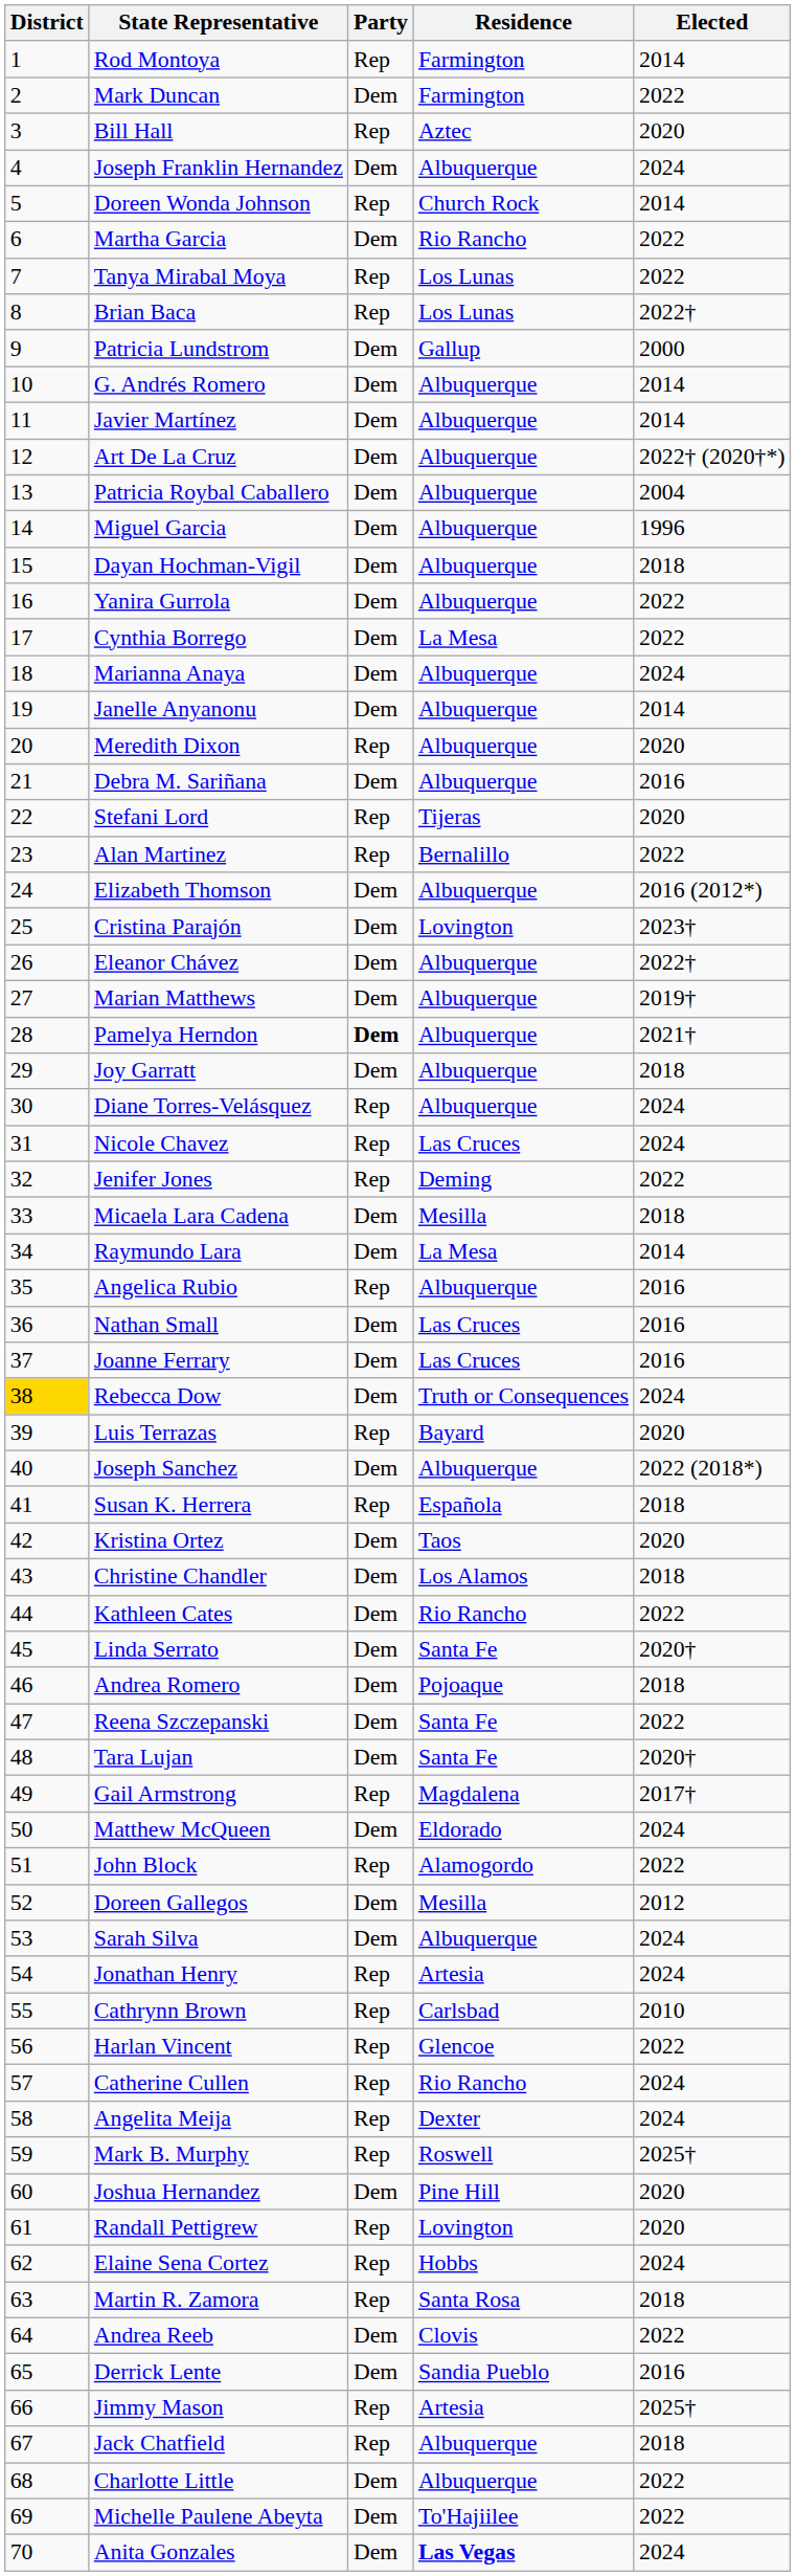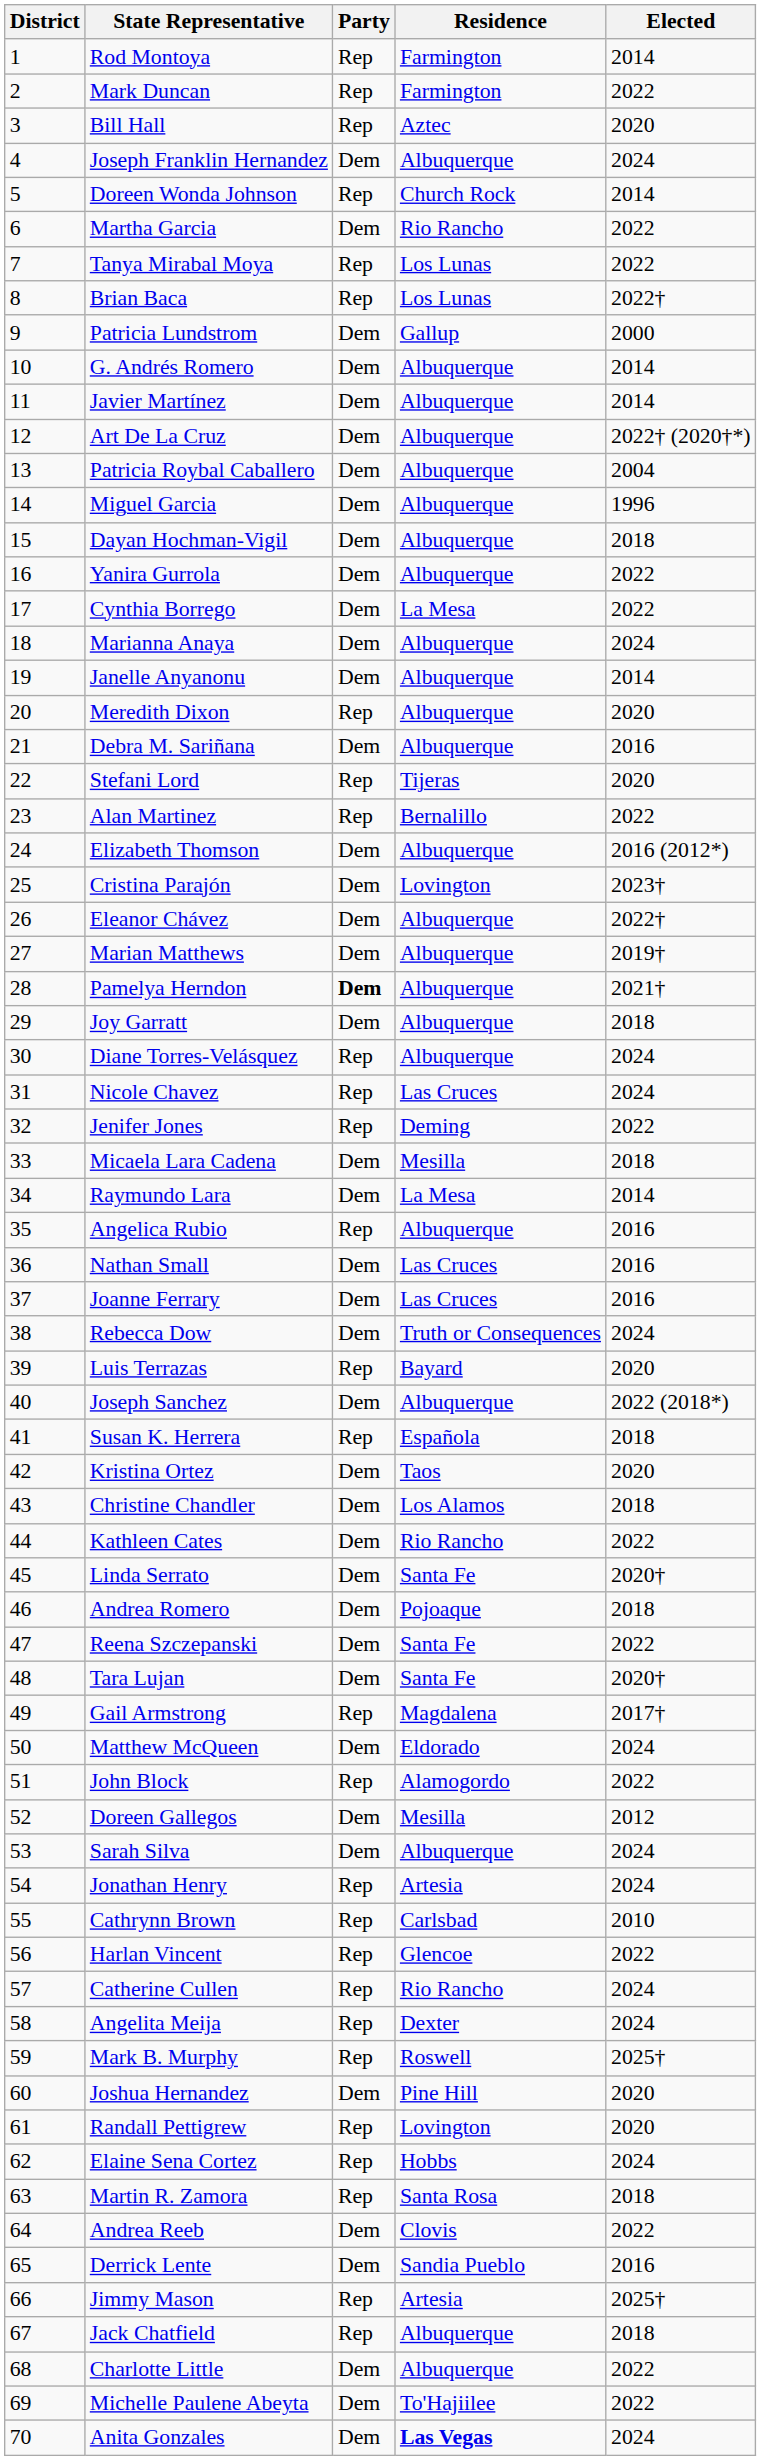 <table class="wikitable sortable">
 <tr>
 <th>District</th>
 <th>State Representative</th>
 <th>Party</th>
 <th>Residence</th>
 <th>Elected</th>
 </tr>
 <tr>
 <td>1</td>
 <td><a href='#'>Rod Montoya</a></td>
 <td>Rep</td>
 <td><a href='#'>Farmington</a></td>
 <td>2014</td>
 </tr>
 <tr>
 <td>2</td>
 <td><a href='#'>Mark Duncan</a></td>
-<td>Dem</td>
+<td>Rep</td>
 <td><a href='#'>Farmington</a></td>
 <td>2022</td>
 </tr>
 <tr>
 <td>3</td>
 <td><a href='#'>Bill Hall</a></td>
 <td>Rep</td>
 <td><a href='#'>Aztec</a></td>
 <td>2020</td>
 </tr>
 <tr>
 <td>4</td>
 <td><a href='#'>Joseph Franklin Hernandez</a></td>
 <td>Dem</td>
 <td><a href='#'>Albuquerque</a></td>
 <td>2024</td>
 </tr>
 <tr>
 <td>5</td>
 <td><a href='#'>Doreen Wonda Johnson</a></td>
 <td>Rep</td>
 <td><a href='#'>Church Rock</a></td>
 <td>2014</td>
 </tr>
 <tr>
 <td>6</td>
 <td><a href='#'>Martha Garcia</a></td>
 <td>Dem</td>
 <td><a href='#'>Rio Rancho</a></td>
 <td>2022</td>
 </tr>
 <tr>
 <td>7</td>
 <td><a href='#'>Tanya Mirabal Moya</a></td>
 <td>Rep</td>
 <td><a href='#'>Los Lunas</a></td>
 <td>2022</td>
 </tr>
 <tr>
 <td>8</td>
 <td><a href='#'>Brian Baca</a></td>
 <td>Rep</td>
 <td><a href='#'>Los Lunas</a></td>
 <td>2022†</td>
 </tr>
 <tr>
 <td>9</td>
 <td><a href='#'>Patricia Lundstrom</a></td>
 <td>Dem</td>
 <td><a href='#'>Gallup</a></td>
 <td>2000</td>
 </tr>
 <tr>
 <td>10</td>
 <td><a href='#'>G. Andrés Romero</a></td>
 <td>Dem</td>
 <td><a href='#'>Albuquerque</a></td>
 <td>2014</td>
 </tr>
 <tr>
 <td>11</td>
 <td><a href='#'>Javier Martínez</a></td>
 <td>Dem</td>
 <td><a href='#'>Albuquerque</a></td>
 <td>2014</td>
 </tr>
 <tr>
 <td>12</td>
 <td><a href='#'>Art De La Cruz</a></td>
 <td>Dem</td>
 <td><a href='#'>Albuquerque</a></td>
 <td>2022† (2020†*)</td>
 </tr>
 <tr>
 <td>13</td>
 <td><a href='#'>Patricia Roybal Caballero</a></td>
 <td>Dem</td>
 <td><a href='#'>Albuquerque</a></td>
 <td>2004</td>
 </tr>
 <tr>
 <td>14</td>
 <td><a href='#'>Miguel Garcia</a></td>
 <td>Dem</td>
 <td><a href='#'>Albuquerque</a></td>
 <td>1996</td>
 </tr>
 <tr>
 <td>15</td>
 <td><a href='#'>Dayan Hochman-Vigil</a></td>
 <td>Dem</td>
 <td><a href='#'>Albuquerque</a></td>
 <td>2018</td>
 </tr>
 <tr>
 <td>16</td>
 <td><a href='#'>Yanira Gurrola</a></td>
 <td>Dem</td>
 <td><a href='#'>Albuquerque</a></td>
 <td>2022</td>
 </tr>
 <tr>
 <td>17</td>
 <td><a href='#'>Cynthia Borrego</a></td>
 <td>Dem</td>
 <td><a href='#'>La Mesa</a></td>
 <td>2022</td>
 </tr>
 <tr>
 <td>18</td>
 <td><a href='#'>Marianna Anaya</a></td>
 <td>Dem</td>
 <td><a href='#'>Albuquerque</a></td>
 <td>2024</td>
 </tr>
 <tr>
 <td>19</td>
 <td><a href='#'>Janelle Anyanonu</a></td>
 <td>Dem</td>
 <td><a href='#'>Albuquerque</a></td>
 <td>2014</td>
 </tr>
 <tr>
 <td>20</td>
 <td><a href='#'>Meredith Dixon</a></td>
 <td>Rep</td>
 <td><a href='#'>Albuquerque</a></td>
 <td>2020</td>
 </tr>
 <tr>
 <td>21</td>
 <td><a href='#'>Debra M. Sariñana</a></td>
 <td>Dem</td>
 <td><a href='#'>Albuquerque</a></td>
 <td>2016</td>
 </tr>
 <tr>
 <td>22</td>
 <td><a href='#'>Stefani Lord</a></td>
 <td>Rep</td>
 <td><a href='#'>Tijeras</a></td>
 <td>2020</td>
 </tr>
 <tr>
 <td>23</td>
 <td><a href='#'>Alan Martinez</a></td>
 <td>Rep</td>
 <td><a href='#'>Bernalillo</a></td>
 <td>2022</td>
 </tr>
 <tr>
 <td>24</td>
 <td><a href='#'>Elizabeth Thomson</a></td>
 <td>Dem</td>
 <td><a href='#'>Albuquerque</a></td>
 <td>2016 (2012*)</td>
 </tr>
 <tr>
 <td>25</td>
 <td><a href='#'>Cristina Parajón</a></td>
 <td>Dem</td>
 <td><a href='#'>Lovington</a></td>
 <td>2023†</td>
 </tr>
 <tr>
 <td>26</td>
 <td><a href='#'>Eleanor Chávez</a></td>
 <td>Dem</td>
 <td><a href='#'>Albuquerque</a></td>
 <td>2022†</td>
 </tr>
 <tr>
 <td>27</td>
 <td><a href='#'>Marian Matthews</a></td>
 <td>Dem</td>
 <td><a href='#'>Albuquerque</a></td>
 <td>2019†</td>
 </tr>
 <tr>
 <td>28</td>
 <td><a href='#'>Pamelya Herndon</a></td>
 <td><strong>Dem</strong></td>
 <td><a href='#'>Albuquerque</a></td>
 <td>2021†</td>
 </tr>
 <tr>
 <td>29</td>
 <td><a href='#'>Joy Garratt</a></td>
 <td>Dem</td>
 <td><a href='#'>Albuquerque</a></td>
 <td>2018</td>
 </tr>
 <tr>
 <td>30</td>
 <td><a href='#'>Diane Torres-Velásquez</a></td>
 <td>Rep</td>
 <td><a href='#'>Albuquerque</a></td>
 <td>2024</td>
 </tr>
 <tr>
 <td>31</td>
 <td><a href='#'>Nicole Chavez</a></td>
 <td>Rep</td>
 <td><a href='#'>Las Cruces</a></td>
 <td>2024</td>
 </tr>
 <tr>
 <td>32</td>
 <td><a href='#'>Jenifer Jones</a></td>
 <td>Rep</td>
 <td><a href='#'>Deming</a></td>
 <td>2022</td>
 </tr>
 <tr>
 <td>33</td>
 <td><a href='#'>Micaela Lara Cadena</a></td>
 <td>Dem</td>
 <td><a href='#'>Mesilla</a></td>
 <td>2018</td>
 </tr>
 <tr>
 <td>34</td>
 <td><a href='#'>Raymundo Lara</a></td>
 <td>Dem</td>
 <td><a href='#'>La Mesa</a></td>
 <td>2014</td>
 </tr>
 <tr>
 <td>35</td>
 <td><a href='#'>Angelica Rubio</a></td>
 <td>Rep</td>
 <td><a href='#'>Albuquerque</a></td>
 <td>2016</td>
 </tr>
 <tr>
 <td>36</td>
 <td><a href='#'>Nathan Small</a></td>
 <td>Dem</td>
 <td><a href='#'>Las Cruces</a></td>
 <td>2016</td>
 </tr>
 <tr>
 <td>37</td>
 <td><a href='#'>Joanne Ferrary</a></td>
 <td>Dem</td>
 <td><a href='#'>Las Cruces</a></td>
 <td>2016</td>
 </tr>
 <tr>
-<td style="background: gold;">38</td>
+<td>38</td>
 <td><a href='#'>Rebecca Dow</a></td>
 <td>Dem</td>
 <td><a href='#'>Truth or Consequences</a></td>
 <td>2024</td>
 </tr>
 <tr>
 <td>39</td>
 <td><a href='#'>Luis Terrazas</a></td>
 <td>Rep</td>
 <td><a href='#'>Bayard</a></td>
 <td>2020</td>
 </tr>
 <tr>
 <td>40</td>
 <td><a href='#'>Joseph Sanchez</a></td>
 <td>Dem</td>
 <td><a href='#'>Albuquerque</a></td>
 <td>2022 (2018*)</td>
 </tr>
 <tr>
 <td>41</td>
 <td><a href='#'>Susan K. Herrera</a></td>
 <td>Rep</td>
 <td><a href='#'>Española</a></td>
 <td>2018</td>
 </tr>
 <tr>
 <td>42</td>
 <td><a href='#'>Kristina Ortez</a></td>
 <td>Dem</td>
 <td><a href='#'>Taos</a></td>
 <td>2020</td>
 </tr>
 <tr>
 <td>43</td>
 <td><a href='#'>Christine Chandler</a></td>
 <td>Dem</td>
 <td><a href='#'>Los Alamos</a></td>
 <td>2018</td>
 </tr>
 <tr>
 <td>44</td>
 <td><a href='#'>Kathleen Cates</a></td>
 <td>Dem</td>
 <td><a href='#'>Rio Rancho</a></td>
 <td>2022</td>
 </tr>
 <tr>
 <td>45</td>
 <td><a href='#'>Linda Serrato</a></td>
 <td>Dem</td>
 <td><a href='#'>Santa Fe</a></td>
 <td>2020†</td>
 </tr>
 <tr>
 <td>46</td>
 <td><a href='#'>Andrea Romero</a></td>
 <td>Dem</td>
 <td><a href='#'>Pojoaque</a></td>
 <td>2018</td>
 </tr>
 <tr>
 <td>47</td>
 <td><a href='#'>Reena Szczepanski</a></td>
 <td>Dem</td>
 <td><a href='#'>Santa Fe</a></td>
 <td>2022</td>
 </tr>
 <tr>
 <td>48</td>
 <td><a href='#'>Tara Lujan</a></td>
 <td>Dem</td>
 <td><a href='#'>Santa Fe</a></td>
 <td>2020†</td>
 </tr>
 <tr>
 <td>49</td>
 <td><a href='#'>Gail Armstrong</a></td>
 <td>Rep</td>
 <td><a href='#'>Magdalena</a></td>
 <td>2017†</td>
 </tr>
 <tr>
 <td>50</td>
 <td><a href='#'>Matthew McQueen</a></td>
 <td>Dem</td>
 <td><a href='#'>Eldorado</a></td>
 <td>2024</td>
 </tr>
 <tr>
 <td>51</td>
 <td><a href='#'>John Block</a></td>
 <td>Rep</td>
 <td><a href='#'>Alamogordo</a></td>
 <td>2022</td>
 </tr>
 <tr>
 <td>52</td>
 <td><a href='#'>Doreen Gallegos</a></td>
 <td>Dem</td>
 <td><a href='#'>Mesilla</a></td>
 <td>2012</td>
 </tr>
 <tr>
 <td>53</td>
 <td><a href='#'>Sarah Silva</a></td>
 <td>Dem</td>
 <td><a href='#'>Albuquerque</a></td>
 <td>2024</td>
 </tr>
 <tr>
 <td>54</td>
 <td><a href='#'>Jonathan Henry</a></td>
 <td>Rep</td>
 <td><a href='#'>Artesia</a></td>
 <td>2024</td>
 </tr>
 <tr>
 <td>55</td>
 <td><a href='#'>Cathrynn Brown</a></td>
 <td>Rep</td>
 <td><a href='#'>Carlsbad</a></td>
 <td>2010</td>
 </tr>
 <tr>
 <td>56</td>
 <td><a href='#'>Harlan Vincent</a></td>
 <td>Rep</td>
 <td><a href='#'>Glencoe</a></td>
 <td>2022</td>
 </tr>
 <tr>
 <td>57</td>
 <td><a href='#'>Catherine Cullen</a></td>
 <td>Rep</td>
 <td><a href='#'>Rio Rancho</a></td>
 <td>2024</td>
 </tr>
 <tr>
 <td>58</td>
 <td><a href='#'>Angelita Meija</a></td>
 <td>Rep</td>
 <td><a href='#'>Dexter</a></td>
 <td>2024</td>
 </tr>
 <tr>
 <td>59</td>
 <td><a href='#'>Mark B. Murphy</a></td>
 <td>Rep</td>
 <td><a href='#'>Roswell</a></td>
 <td>2025†</td>
 </tr>
 <tr>
 <td>60</td>
 <td><a href='#'>Joshua Hernandez</a></td>
 <td>Dem</td>
 <td><a href='#'>Pine Hill</a></td>
 <td>2020</td>
 </tr>
 <tr>
 <td>61</td>
 <td><a href='#'>Randall Pettigrew</a></td>
 <td>Rep</td>
 <td><a href='#'>Lovington</a></td>
 <td>2020</td>
 </tr>
 <tr>
 <td>62</td>
 <td><a href='#'>Elaine Sena Cortez</a></td>
 <td>Rep</td>
 <td><a href='#'>Hobbs</a></td>
 <td>2024</td>
 </tr>
 <tr>
 <td>63</td>
 <td><a href='#'>Martin R. Zamora</a></td>
 <td>Rep</td>
 <td><a href='#'>Santa Rosa</a></td>
 <td>2018</td>
 </tr>
 <tr>
 <td>64</td>
 <td><a href='#'>Andrea Reeb</a></td>
 <td>Dem</td>
 <td><a href='#'>Clovis</a></td>
 <td>2022</td>
 </tr>
 <tr>
 <td>65</td>
 <td><a href='#'>Derrick Lente</a></td>
 <td>Dem</td>
 <td><a href='#'>Sandia Pueblo</a></td>
 <td>2016</td>
 </tr>
 <tr>
 <td>66</td>
 <td><a href='#'>Jimmy Mason</a></td>
 <td>Rep</td>
 <td><a href='#'>Artesia</a></td>
 <td>2025†</td>
 </tr>
 <tr>
 <td>67</td>
 <td><a href='#'>Jack Chatfield</a></td>
 <td>Rep</td>
 <td><a href='#'>Albuquerque</a></td>
 <td>2018</td>
 </tr>
 <tr>
 <td>68</td>
 <td><a href='#'>Charlotte Little</a></td>
 <td>Dem</td>
 <td><a href='#'>Albuquerque</a></td>
 <td>2022</td>
 </tr>
 <tr>
 <td>69</td>
 <td><a href='#'>Michelle Paulene Abeyta</a></td>
 <td>Dem</td>
 <td><a href='#'>To'Hajiilee</a></td>
 <td>2022</td>
 </tr>
 <tr>
 <td>70</td>
 <td><a href='#'>Anita Gonzales</a></td>
 <td>Dem</td>
 <td><strong><a href='#'>Las Vegas</a></strong></td>
 <td>2024</td>
 </tr>
 </table>
